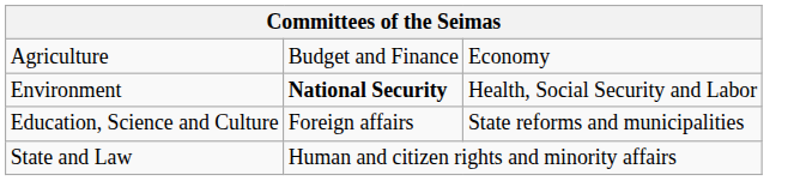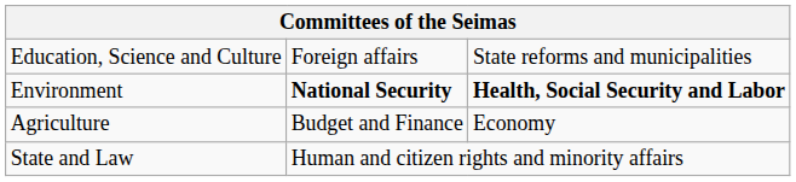 <table class=wikitable style=text-align:left>
 <tr>
 <th colspan=3 align=center>Committees of the Seimas</th>
+</tr>
+<tr>
+<td>Education, Science and Culture</td>
+<td>Foreign affairs</td>
+<td>State reforms and municipalities</td>
+</tr>
+<tr>
+<td>Environment</td>
+<td><strong>National Security</strong></td>
+<td><strong>Health, Social Security and Labor</strong></td>
 </tr>
 <tr>
 <td>Agriculture</td>
 <td>Budget and Finance</td>
 <td>Economy</td>
 </tr>
 <tr>
-<td>Environment</td>
-<td><strong>National Security</strong></td>
-<td>Health, Social Security and Labor</td>
-</tr>
-<tr>
-<td>Education, Science and Culture</td>
-<td>Foreign affairs</td>
-<td>State reforms and municipalities</td>
-</tr>
-<tr>
 <td>State and Law</td>
 <td colspan=2>Human and citizen rights and minority affairs</td>
 </tr>
 </table>
